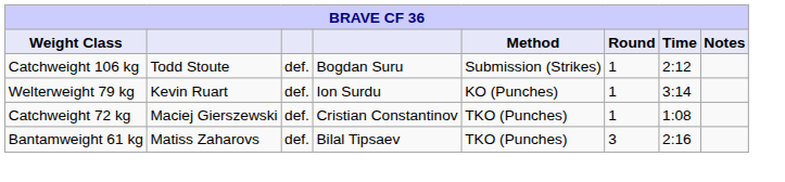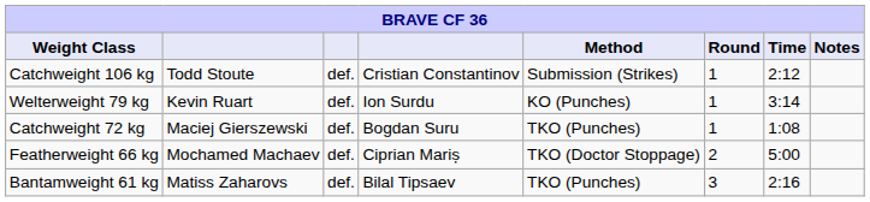 <table class="wikitable" style="font-size: 80%;">
 <tr>
 <th colspan="8" style="background-color: #ccf; color: #000080; text-align: center;"><strong>BRAVE CF 36</strong></th>
 </tr>
 <tr>
 <th colspan="1" style="background-color: #E6E8FA; color: #000000; text-align: center;">Weight Class</th>
 <th colspan="1" style="background-color: #E6E8FA; color: #000000; text-align: center;"></th>
 <th colspan="1" style="background-color: #E6E8FA; color: #000000; text-align: center;"></th>
 <th colspan="1" style="background-color: #E6E8FA; color: #000000; text-align: center;"></th>
 <th colspan="1" style="background-color: #E6E8FA; color: #000000; text-align: center;">Method</th>
 <th colspan="1" style="background-color: #E6E8FA; color: #000000; text-align: center;">Round</th>
 <th colspan="1" style="background-color: #E6E8FA; color: #000000; text-align: center;">Time</th>
 <th colspan="1" style="background-color: #E6E8FA; color: #000000; text-align: center;">Notes</th>
 </tr>
 <tr>
 <td>Catchweight 106 kg</td>
 <td> Todd Stoute</td>
 <td>def.</td>
-<td> Bogdan Suru</td>
+<td> Cristian Constantinov</td>
 <td>Submission (Strikes)</td>
 <td>1</td>
 <td>2:12</td>
 <td></td>
 </tr>
 <tr>
 <td>Welterweight 79 kg</td>
 <td> Kevin Ruart</td>
 <td>def.</td>
 <td> Ion Surdu</td>
 <td>KO (Punches)</td>
 <td>1</td>
 <td>3:14</td>
 <td></td>
 </tr>
 <tr>
 <td>Catchweight 72 kg</td>
 <td> Maciej Gierszewski</td>
 <td>def.</td>
-<td> Cristian Constantinov</td>
+<td> Bogdan Suru</td>
 <td>TKO (Punches)</td>
 <td>1</td>
 <td>1:08</td>
+<td></td>
+</tr>
+<tr>
+<td>Featherweight 66 kg</td>
+<td> Mochamed Machaev</td>
+<td>def.</td>
+<td> Ciprian Mariș</td>
+<td>TKO (Doctor Stoppage)</td>
+<td>2</td>
+<td>5:00</td>
 <td></td>
 </tr>
 <tr>
 <td>Bantamweight 61 kg</td>
 <td> Matiss Zaharovs</td>
 <td>def.</td>
 <td> Bilal Tipsaev</td>
 <td>TKO (Punches)</td>
 <td>3</td>
 <td>2:16</td>
 <td></td>
 </tr>
 </table>
